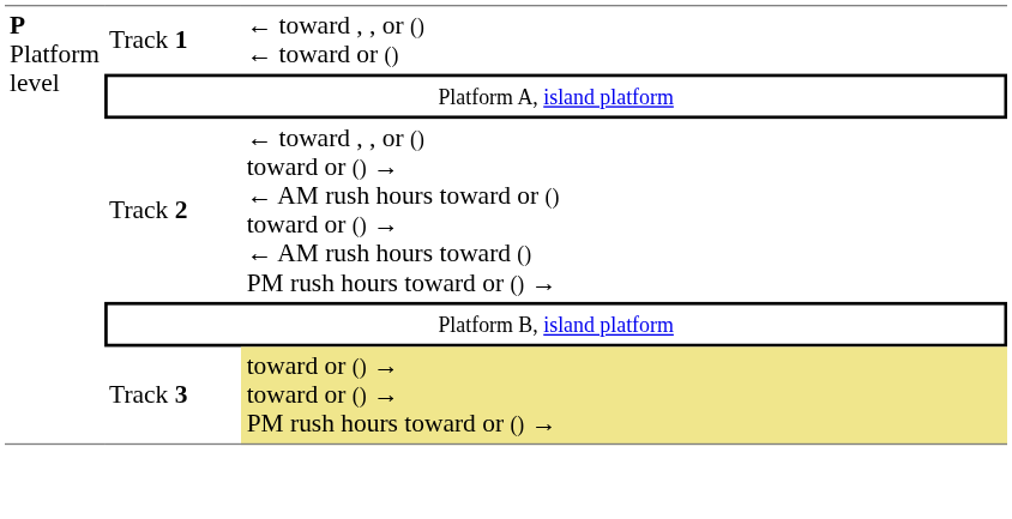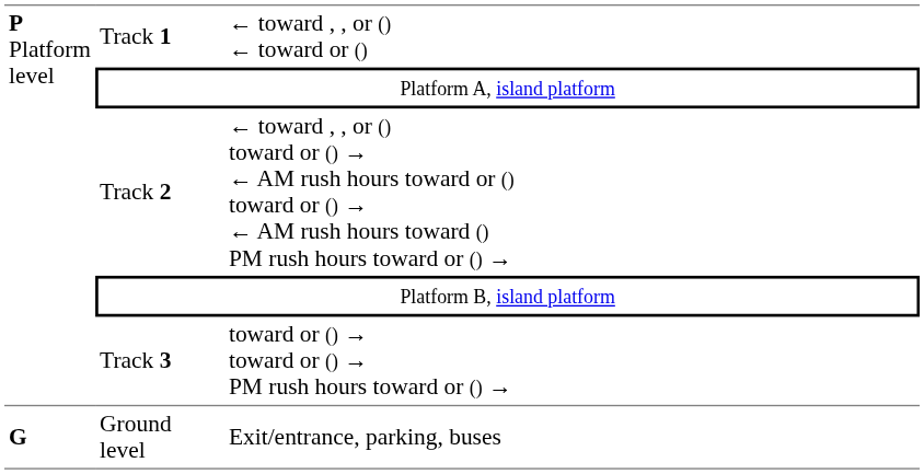 <table border=0 cellspacing=0 cellpadding=3>
 <tr>
 <td style="border-top:solid 1px gray;border-bottom:solid 1px gray;" width=50 rowspan=5 valign=top><strong>P</strong><br>Platform level</td>
 <td style="border-top:solid 1px gray" width=100>Track <strong>1</strong></td>
 <td style="border-top:solid 1px gray" width=675>←  toward , , or  <small>()</small><br>←  toward  or  <small>()</small></td>
 </tr>
 <tr>
 <td style="border-top:solid 2px black;border-right:solid 2px black;border-left:solid 2px black;border-bottom:solid 2px black;text-align:center;" colspan=2><small>Platform A, <a href='#'>island platform</a></small> </td>
 </tr>
 <tr>
 <td>Track <strong>2</strong></td>
 <td>←  toward , , or  <small>()</small><br>   toward  or  <small>()</small> →<br>←  AM rush hours toward  or  <small>()</small><br>  toward  or  <small>()</small> →<br>←  AM rush hours toward  <small>()</small><br>  PM rush hours toward  or  <small>()</small> →</td>
 </tr>
 <tr>
 <td style="border-top:solid 2px black;border-right:solid 2px black;border-left:solid 2px black;border-bottom:solid 2px black;text-align:center;" colspan=2><small>Platform B, <a href='#'>island platform</a></small> </td>
 </tr>
 <tr>
 <td style="border-bottom:solid 1px gray">Track <strong>3</strong></td>
-<td style="background: khaki; border-bottom:solid 1px gray">   toward  or  <small>()</small> →<br>  toward  or  <small>()</small> →<br>  PM rush hours toward  or  <small>()</small> →</td>
+<td style="border-bottom:solid 1px gray">   toward  or  <small>()</small> →<br>  toward  or  <small>()</small> →<br>  PM rush hours toward  or  <small>()</small> →</td>
+</tr>
+<tr>
+<td style="border-bottom:solid 1px gray"><strong>G</strong></td>
+<td style="border-bottom:solid 1px gray">Ground level</td>
+<td style="border-bottom:solid 1px gray">Exit/entrance, parking, buses</td>
 </tr>
 </table>
